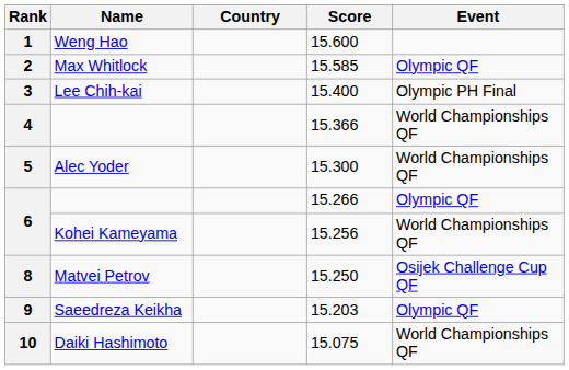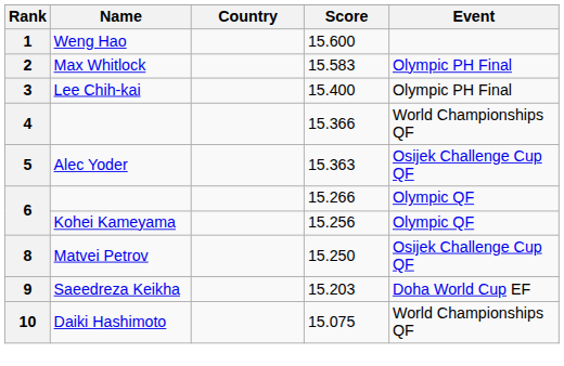 <table class="wikitable sortable" style="width:65%;">
 <tr>
 </tr>
 <tr>
 <th style="text-align:center; width:5%;">Rank</th>
 <th style="text-align:center; width:25%;">Name</th>
 <th style="text-align:center; width:20%;">Country</th>
 <th style="text-align:center; width:15%;">Score</th>
 <th style="text-align:center; width:30%;">Event</th>
 </tr>
 <tr>
 <th>1</th>
 <td><a href='#'>Weng Hao</a></td>
 <td></td>
 <td>15.600</td>
 <td></td>
 </tr>
 <tr>
 <th>2</th>
 <td><a href='#'>Max Whitlock</a></td>
 <td></td>
-<td>15.585</td>
-<td><a href='#'>Olympic QF</a></td>
+<td>15.583</td>
+<td><a href='#'>Olympic PH Final</a></td>
 </tr>
 <tr>
 <th>3</th>
 <td><a href='#'>Lee Chih-kai</a></td>
 <td></td>
 <td>15.400</td>
 <td>Olympic PH Final</td>
 </tr>
 <tr>
 <th>4</th>
 <td></td>
 <td></td>
 <td>15.366</td>
 <td>World Championships QF</td>
 </tr>
 <tr>
 <th>5</th>
 <td><a href='#'>Alec Yoder</a></td>
 <td></td>
-<td>15.300</td>
-<td>World Championships QF</td>
+<td>15.363</td>
+<td><a href='#'>Osijek Challenge Cup QF</a></td>
 </tr>
 <tr>
 <th rowspan="2">6</th>
 <td></td>
 <td></td>
 <td>15.266</td>
 <td><a href='#'>Olympic QF</a></td>
 </tr>
 <tr>
 <td><a href='#'>Kohei Kameyama</a></td>
 <td></td>
 <td>15.256</td>
-<td>World Championships QF</td>
+<td><a href='#'>Olympic QF</a></td>
 </tr>
 <tr>
 <th>8</th>
 <td><a href='#'>Matvei Petrov</a></td>
 <td></td>
 <td>15.250</td>
 <td><a href='#'>Osijek Challenge Cup QF</a></td>
 </tr>
 <tr>
 <th>9</th>
 <td><a href='#'>Saeedreza Keikha</a></td>
 <td></td>
 <td>15.203</td>
-<td><a href='#'>Olympic QF</a></td>
+<td><a href='#'>Doha World Cup</a> EF</td>
 </tr>
 <tr>
 <th>10</th>
 <td><a href='#'>Daiki Hashimoto</a></td>
 <td></td>
 <td>15.075</td>
 <td>World Championships QF</td>
 </tr>
 </table>
